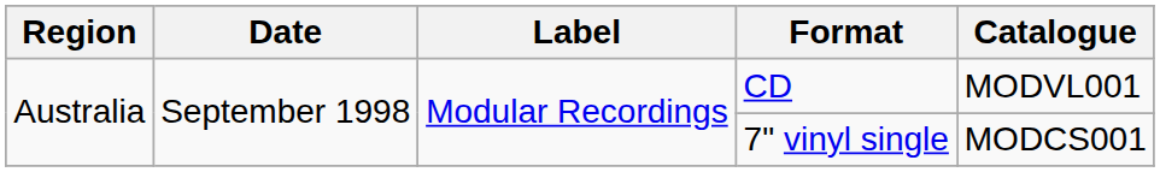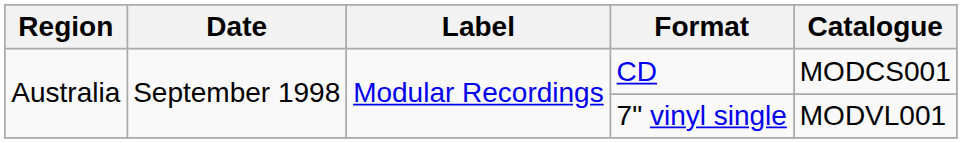 <table class="wikitable">
 <tr>
 <th>Region</th>
 <th>Date</th>
 <th>Label</th>
 <th>Format</th>
 <th>Catalogue</th>
 </tr>
 <tr>
 <td rowspan="2">Australia</td>
 <td rowspan="2">September 1998</td>
 <td rowspan="2"><a href='#'>Modular Recordings</a></td>
 <td><a href='#'>CD</a></td>
-<td>MODVL001</td>
+<td>MODCS001</td>
 </tr>
 <tr>
 <td>7" <a href='#'>vinyl single</a></td>
-<td>MODCS001</td>
+<td>MODVL001</td>
 </tr>
 </table>
